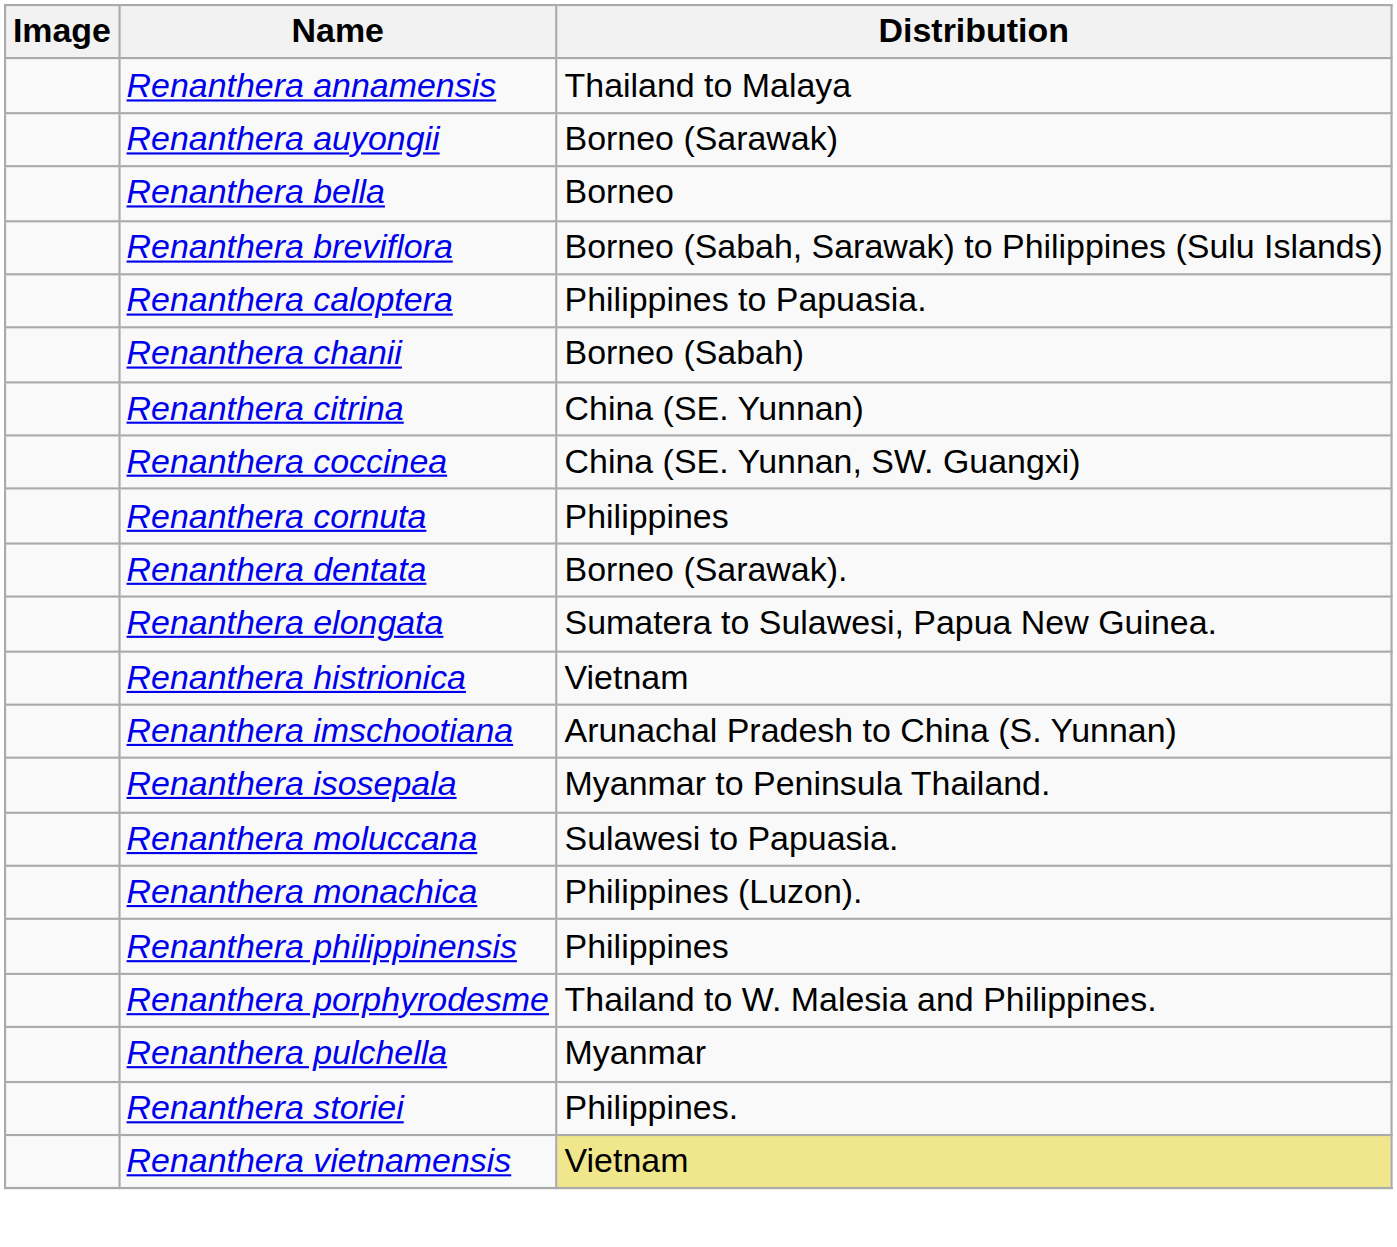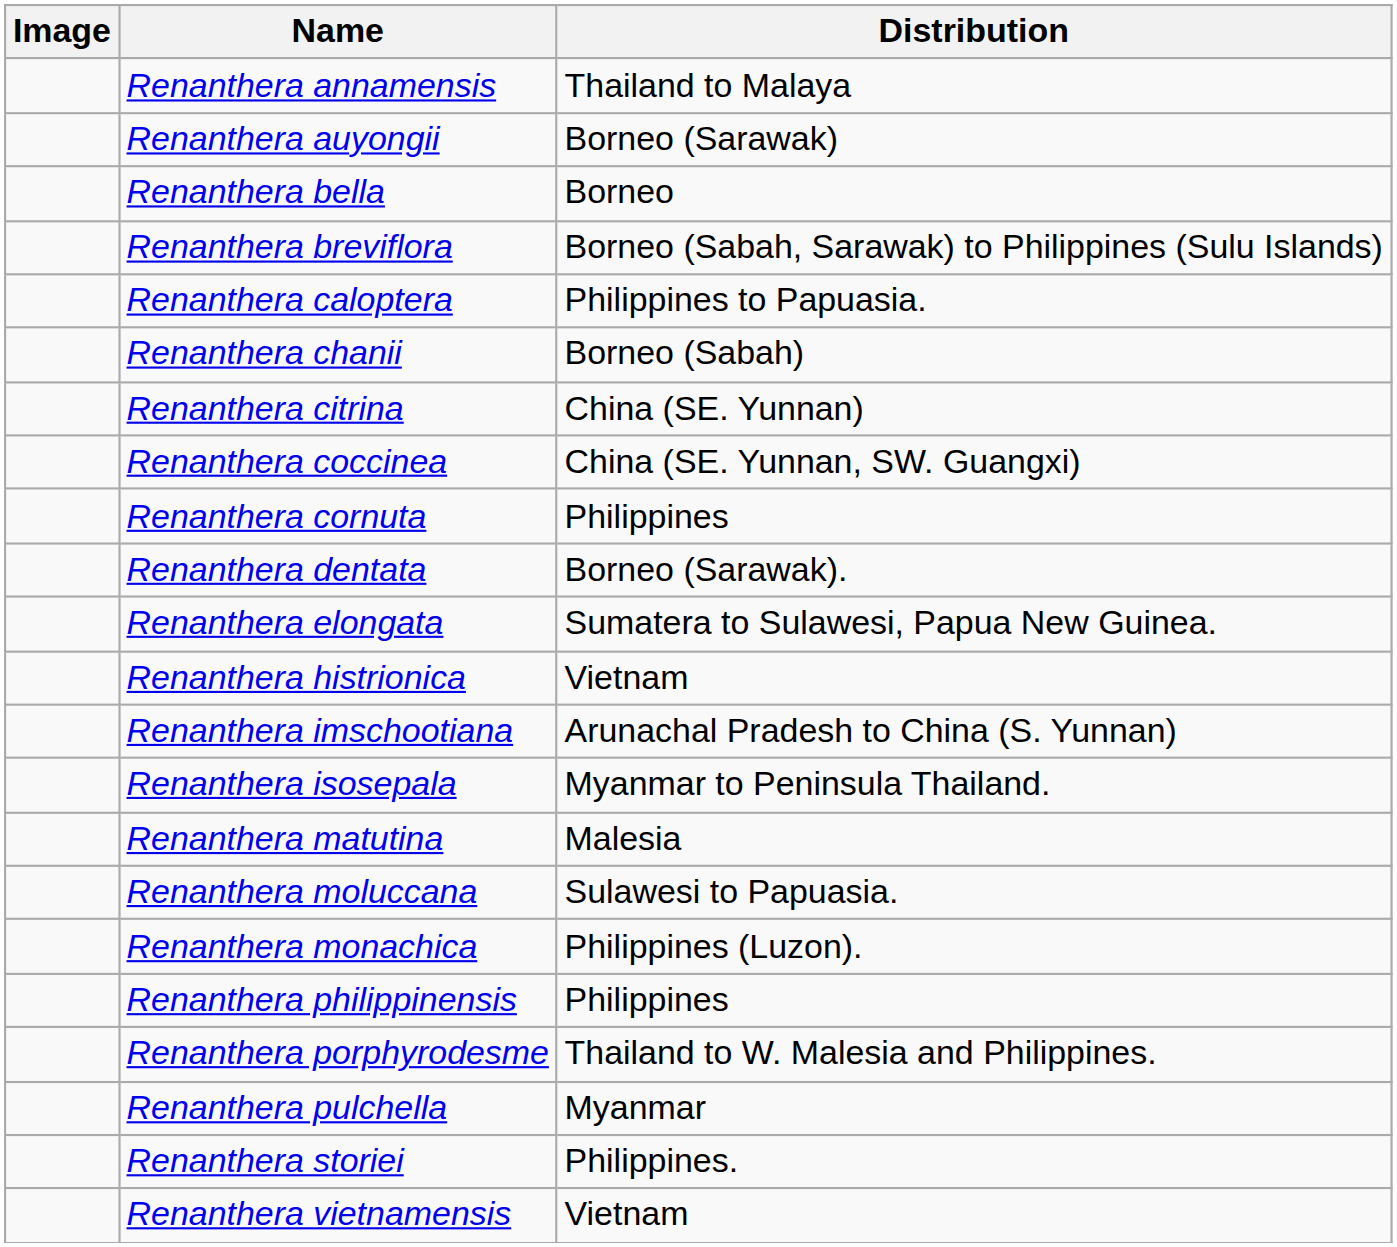 <table class="wikitable collapsible sortable">
 <tr>
 <th>Image</th>
 <th>Name</th>
 <th>Distribution</th>
 </tr>
 <tr>
 <td></td>
 <td><em><a href='#'>Renanthera annamensis</a></em> </td>
 <td>Thailand to Malaya</td>
 </tr>
 <tr>
 <td></td>
 <td><em><a href='#'>Renanthera auyongii</a></em> </td>
 <td>Borneo (Sarawak)</td>
 </tr>
 <tr>
 <td></td>
 <td><em><a href='#'>Renanthera bella</a></em> </td>
 <td>Borneo</td>
 </tr>
 <tr>
 <td></td>
 <td><em><a href='#'>Renanthera breviflora</a></em> </td>
 <td>Borneo (Sabah, Sarawak) to Philippines (Sulu Islands)</td>
 </tr>
 <tr>
 <td></td>
 <td><em><a href='#'>Renanthera caloptera</a></em> </td>
 <td>Philippines to Papuasia.</td>
 </tr>
 <tr>
 <td></td>
 <td><em><a href='#'>Renanthera chanii</a></em> </td>
 <td>Borneo (Sabah)</td>
 </tr>
 <tr>
 <td></td>
 <td><em><a href='#'>Renanthera citrina</a></em> </td>
 <td>China (SE. Yunnan)</td>
 </tr>
 <tr>
 <td></td>
 <td><em><a href='#'>Renanthera coccinea</a></em> </td>
 <td>China (SE. Yunnan, SW. Guangxi)</td>
 </tr>
 <tr>
 <td></td>
 <td><em><a href='#'>Renanthera cornuta</a></em> </td>
 <td>Philippines</td>
 </tr>
 <tr>
 <td></td>
 <td><em><a href='#'>Renanthera dentata</a></em> </td>
 <td>Borneo (Sarawak).</td>
 </tr>
 <tr>
 <td></td>
 <td><em><a href='#'>Renanthera elongata</a></em> </td>
 <td>Sumatera to Sulawesi, Papua New Guinea.</td>
 </tr>
 <tr>
 <td></td>
 <td><em><a href='#'>Renanthera histrionica</a></em> </td>
 <td>Vietnam</td>
 </tr>
 <tr>
 <td></td>
 <td><em><a href='#'>Renanthera imschootiana</a></em> </td>
 <td>Arunachal Pradesh to China (S. Yunnan)</td>
 </tr>
 <tr>
 <td></td>
 <td><em><a href='#'>Renanthera isosepala</a></em> </td>
 <td>Myanmar to Peninsula Thailand.</td>
 </tr>
 <tr>
 <td></td>
+<td><em><a href='#'>Renanthera matutina</a></em> </td>
+<td>Malesia</td>
+</tr>
+<tr>
+<td></td>
 <td><em><a href='#'>Renanthera moluccana</a></em> </td>
 <td>Sulawesi to Papuasia.</td>
 </tr>
 <tr>
 <td></td>
 <td><em><a href='#'>Renanthera monachica</a></em> </td>
 <td>Philippines (Luzon).</td>
 </tr>
 <tr>
 <td></td>
 <td><em><a href='#'>Renanthera philippinensis</a></em> </td>
 <td>Philippines</td>
 </tr>
 <tr>
 <td></td>
 <td><em><a href='#'>Renanthera porphyrodesme</a></em> </td>
 <td>Thailand to W. Malesia and Philippines.</td>
 </tr>
 <tr>
 <td></td>
 <td><em><a href='#'>Renanthera pulchella</a></em> </td>
 <td>Myanmar</td>
 </tr>
 <tr>
 <td></td>
 <td><em><a href='#'>Renanthera storiei</a></em> </td>
 <td>Philippines.</td>
 </tr>
 <tr>
 <td></td>
 <td><em><a href='#'>Renanthera vietnamensis</a></em> </td>
-<td style="background: khaki;">Vietnam</td>
+<td>Vietnam</td>
 </tr>
 <tr>
 </tr>
 </table>
